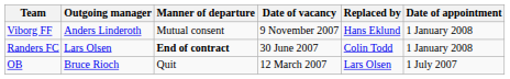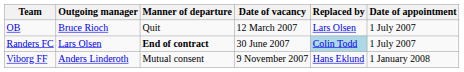 <table class="wikitable">
 <tr>
 <th>Team</th>
 <th>Outgoing manager</th>
 <th>Manner of departure</th>
 <th>Date of vacancy</th>
 <th>Replaced by</th>
 <th>Date of appointment</th>
 </tr>
 <tr>
+<td><a href='#'>OB</a></td>
+<td> <a href='#'>Bruce Rioch</a></td>
+<td>Quit</td>
+<td>12 March 2007</td>
+<td> <a href='#'>Lars Olsen</a></td>
+<td>1 July 2007</td>
+</tr>
+<tr>
+<td><a href='#'>Randers FC</a></td>
+<td> <a href='#'>Lars Olsen</a></td>
+<td><strong>End of contract</strong></td>
+<td>30 June 2007</td>
+<td style="background: lightblue;"> <a href='#'>Colin Todd</a></td>
+<td>1 July 2007</td>
+</tr>
+<tr>
 <td><a href='#'>Viborg FF</a></td>
 <td> <a href='#'>Anders Linderoth</a></td>
 <td>Mutual consent</td>
 <td>9 November 2007</td>
 <td> <a href='#'>Hans Eklund</a></td>
 <td>1 January 2008</td>
 </tr>
-<tr>
-<td><a href='#'>Randers FC</a></td>
-<td> <a href='#'>Lars Olsen</a></td>
-<td><strong>End of contract</strong></td>
-<td>30 June 2007</td>
-<td> <a href='#'>Colin Todd</a></td>
-<td>1 January 2008</td>
-</tr>
-<tr>
-<td><a href='#'>OB</a></td>
-<td> <a href='#'>Bruce Rioch</a></td>
-<td>Quit</td>
-<td>12 March 2007</td>
-<td> <a href='#'>Lars Olsen</a></td>
-<td>1 July 2007</td>
-</tr>
 </table>
